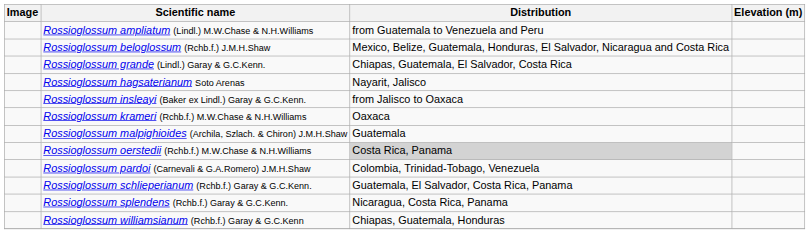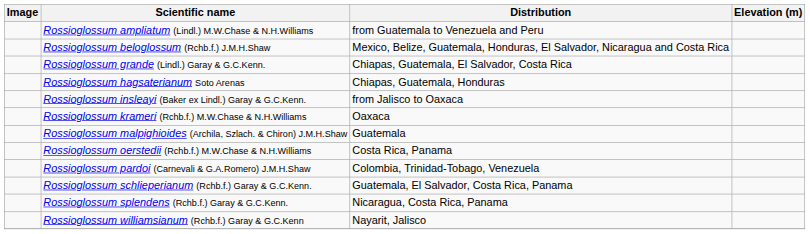 <table class="wikitable">
 <tr>
 <th>Image</th>
 <th>Scientific name</th>
 <th>Distribution</th>
 <th>Elevation (m)</th>
 </tr>
 <tr>
 <td></td>
 <td><em><a href='#'>Rossioglossum ampliatum</a></em> <small>(Lindl.) M.W.Chase & N.H.Williams</small></td>
 <td>from Guatemala to Venezuela and Peru</td>
 <td></td>
 </tr>
 <tr>
 <td></td>
 <td><em><a href='#'>Rossioglossum beloglossum</a></em> <small>(Rchb.f.) J.M.H.Shaw</small></td>
 <td>Mexico, Belize, Guatemala, Honduras, El Salvador, Nicaragua and Costa Rica</td>
 <td></td>
 </tr>
 <tr>
 <td></td>
 <td><em><a href='#'>Rossioglossum grande</a></em> <small>(Lindl.) Garay & G.C.Kenn.</small></td>
 <td>Chiapas, Guatemala, El Salvador, Costa Rica</td>
 <td></td>
 </tr>
 <tr>
 <td></td>
 <td><em><a href='#'>Rossioglossum hagsaterianum</a></em> <small>Soto Arenas</small></td>
-<td>Nayarit, Jalisco</td>
+<td>Chiapas, Guatemala, Honduras</td>
 <td></td>
 </tr>
 <tr>
 <td></td>
 <td><em><a href='#'>Rossioglossum insleayi</a></em> <small>(Baker ex Lindl.) Garay & G.C.Kenn.</small></td>
 <td>from Jalisco to Oaxaca</td>
 <td></td>
 </tr>
 <tr>
 <td></td>
 <td><em><a href='#'>Rossioglossum krameri</a></em> <small>(Rchb.f.) M.W.Chase & N.H.Williams</small></td>
 <td>Oaxaca</td>
 <td></td>
 </tr>
 <tr>
 <td></td>
 <td><em><a href='#'>Rossioglossum malpighioides</a></em> <small> (Archila, Szlach. & Chiron) J.M.H.Shaw</small></td>
 <td>Guatemala</td>
 <td></td>
 </tr>
 <tr>
 <td></td>
 <td><em><a href='#'>Rossioglossum oerstedii</a></em> <small>(Rchb.f.) M.W.Chase & N.H.Williams</small></td>
-<td style="background: lightgrey;">Costa Rica, Panama</td>
+<td>Costa Rica, Panama</td>
 <td></td>
 </tr>
 <tr>
 <td></td>
 <td><em><a href='#'>Rossioglossum pardoi</a></em> <small> (Carnevali & G.A.Romero) J.M.H.Shaw</small></td>
 <td>Colombia, Trinidad-Tobago, Venezuela</td>
 <td></td>
 </tr>
 <tr>
 <td></td>
 <td><em><a href='#'>Rossioglossum schlieperianum</a></em> <small>(Rchb.f.) Garay & G.C.Kenn.</small></td>
 <td>Guatemala, El Salvador, Costa Rica, Panama</td>
 <td></td>
 </tr>
 <tr>
 <td></td>
 <td><em><a href='#'>Rossioglossum splendens</a></em> <small>(Rchb.f.) Garay & G.C.Kenn.</small></td>
 <td>Nicaragua, Costa Rica, Panama</td>
 <td></td>
 </tr>
 <tr>
 <td></td>
 <td><em><a href='#'>Rossioglossum williamsianum</a></em> <small>(Rchb.f.) Garay & G.C.Kenn</small></td>
-<td>Chiapas, Guatemala, Honduras</td>
+<td>Nayarit, Jalisco</td>
 <td></td>
 </tr>
 <tr>
 </tr>
 </table>
